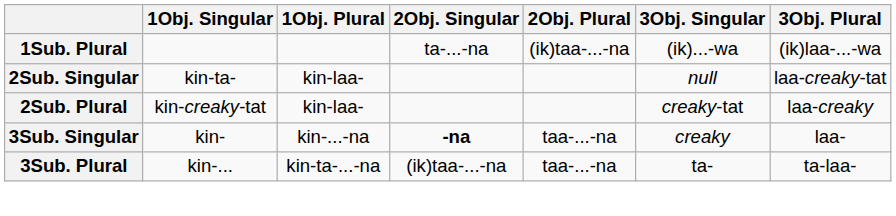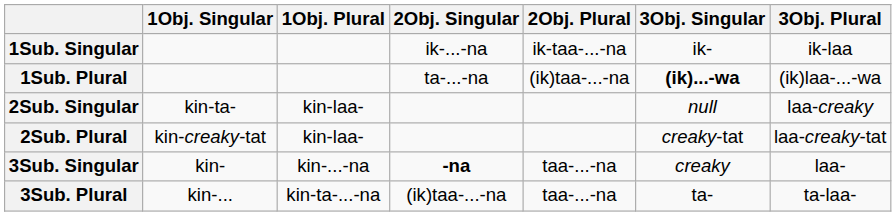 <table class="wikitable" style="text-align:center">
 <tr>
 <th></th>
 <th>1Obj. Singular</th>
 <th>1Obj. Plural</th>
 <th>2Obj. Singular</th>
 <th>2Obj. Plural</th>
 <th>3Obj. Singular</th>
 <th>3Obj. Plural</th>
 </tr>
 <tr>
+<th>1Sub. Singular</th>
+<td></td>
+<td></td>
+<td>ik-...-na</td>
+<td>ik-taa-...-na</td>
+<td>ik-</td>
+<td>ik-laa</td>
+</tr>
+<tr>
 <th>1Sub. Plural</th>
 <td></td>
 <td></td>
 <td>ta-...-na</td>
 <td>(ik)taa-...-na</td>
-<td>(ik)...-wa</td>
+<td><strong>(ik)...-wa</strong></td>
 <td>(ik)laa-...-wa</td>
 </tr>
 <tr>
 <th>2Sub. Singular</th>
 <td>kin-ta-</td>
 <td>kin-laa-</td>
 <td></td>
 <td></td>
 <td><em>null</em></td>
-<td>laa-<em>creaky</em>-tat</td>
+<td>laa-<em>creaky</em></td>
 </tr>
 <tr>
 <th>2Sub. Plural</th>
 <td>kin-<em>creaky</em>-tat</td>
 <td>kin-laa-</td>
 <td></td>
 <td></td>
 <td><em>creaky</em>-tat</td>
-<td>laa-<em>creaky</em></td>
+<td>laa-<em>creaky</em>-tat</td>
 </tr>
 <tr>
 <th>3Sub. Singular</th>
 <td>kin-</td>
 <td>kin-...-na</td>
 <td><strong>-na</strong></td>
 <td>taa-...-na</td>
 <td><em>creaky</em></td>
 <td>laa-</td>
 </tr>
 <tr>
 <th>3Sub. Plural</th>
 <td>kin-...</td>
 <td>kin-ta-...-na</td>
 <td>(ik)taa-...-na</td>
 <td>taa-...-na</td>
 <td>ta-</td>
 <td>ta-laa-</td>
 </tr>
 </table>
